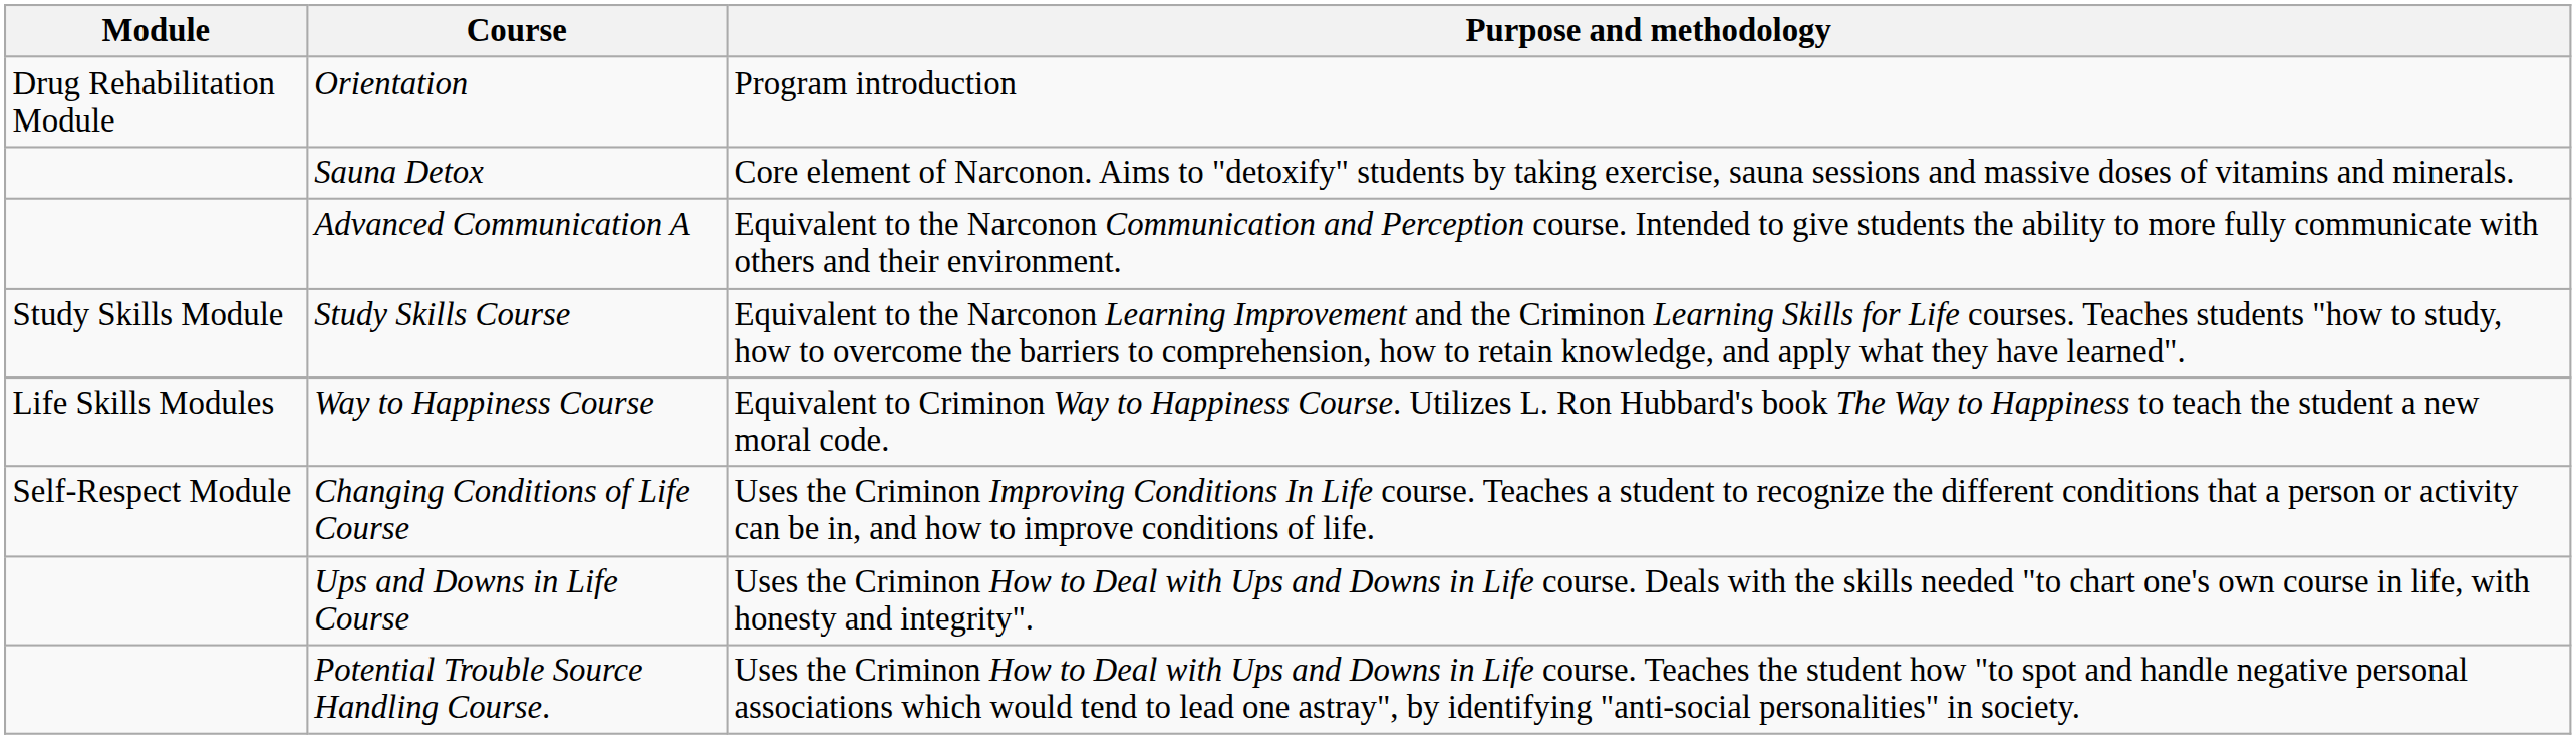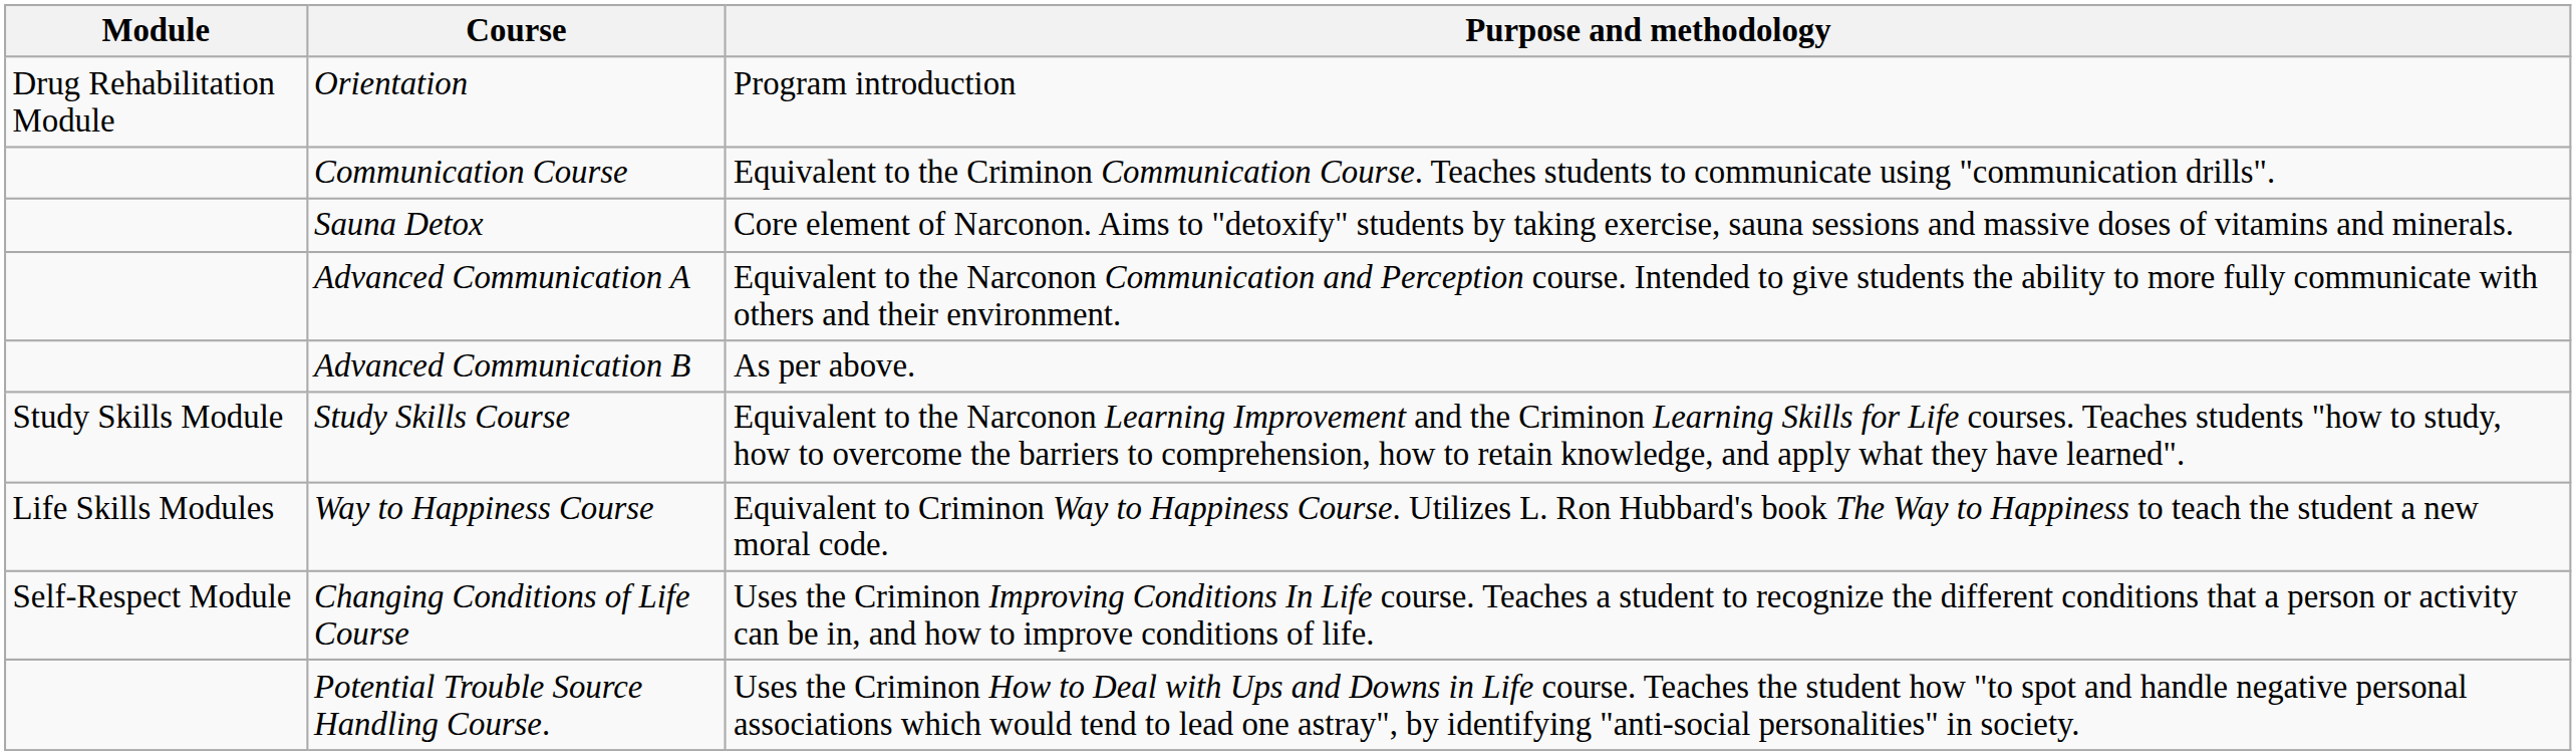 <table class="wikitable" border="1">
 <tr>
 <th>Module</th>
 <th>Course</th>
 <th>Purpose and methodology</th>
 </tr>
 <tr valign="top">
 <td>Drug Rehabilitation Module</td>
 <td><em>Orientation</em></td>
 <td>Program introduction</td>
 </tr>
 <tr valign="top">
 <td></td>
+<td><em>Communication Course</em></td>
+<td>Equivalent to the Criminon <em>Communication Course</em>. Teaches students to communicate using "communication drills".</td>
+</tr>
+<tr valign="top">
+<td></td>
 <td><em>Sauna Detox</em></td>
 <td>Core element of Narconon. Aims to "detoxify" students by taking exercise, sauna sessions and massive doses of vitamins and minerals.</td>
 </tr>
 <tr valign="top">
 <td></td>
 <td><em>Advanced Communication A</em></td>
 <td>Equivalent to the Narconon <em>Communication and Perception</em> course. Intended to give students the ability to more fully communicate with others and their environment.</td>
+</tr>
+<tr valign="top">
+<td></td>
+<td><em>Advanced Communication B</em></td>
+<td>As per above.</td>
 </tr>
 <tr valign="top">
 <td>Study Skills Module</td>
 <td><em>Study Skills Course</em></td>
 <td>Equivalent to the Narconon <em>Learning Improvement</em> and the Criminon <em>Learning Skills for Life</em> courses. Teaches students "how to study, how to overcome the barriers to comprehension, how to retain knowledge, and apply what they have learned".</td>
 </tr>
 <tr valign="top">
 <td>Life Skills Modules</td>
 <td><em>Way to Happiness Course</em></td>
 <td>Equivalent to Criminon <em>Way to Happiness Course</em>. Utilizes L. Ron Hubbard's book <em>The Way to Happiness</em> to teach the student a new moral code.</td>
 </tr>
 <tr valign="top">
 <td>Self-Respect Module</td>
 <td><em>Changing Conditions of Life Course</em></td>
 <td>Uses the Criminon <em>Improving Conditions In Life</em> course. Teaches a student to recognize the different conditions that a person or activity can be in, and how to improve conditions of life.</td>
 </tr>
 <tr valign="top">
 <td></td>
-<td><em>Ups and Downs in Life Course</em></td>
-<td>Uses the Criminon <em>How to Deal with Ups and Downs in Life</em> course. Deals with the skills needed "to chart one's own course in life, with honesty and integrity".</td>
-</tr>
-<tr valign="top">
-<td></td>
 <td><em>Potential Trouble Source Handling Course</em>.</td>
 <td>Uses the Criminon <em>How to Deal with Ups and Downs in Life</em> course. Teaches the student how "to spot and handle negative personal associations which would tend to lead one astray", by identifying "anti-social personalities" in society.</td>
 </tr>
 </table>
